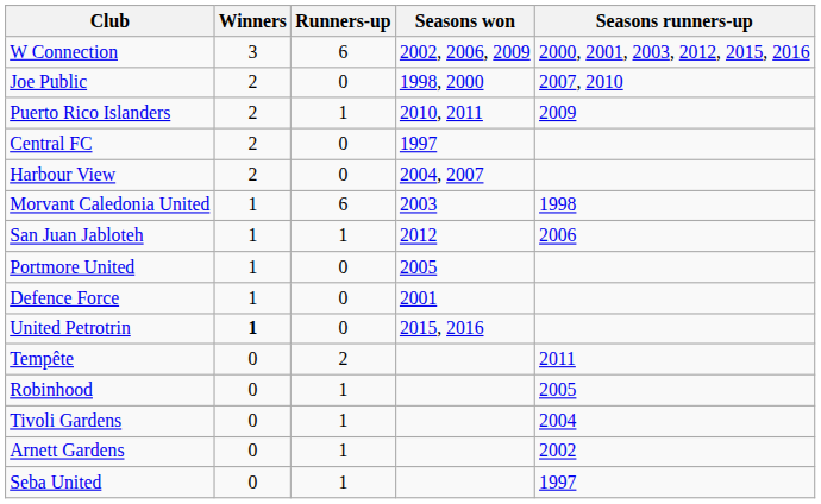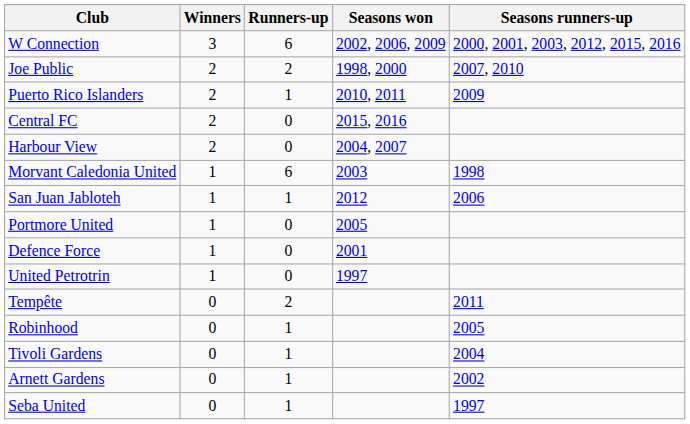 <table class="sortable wikitable" style="font-size:90%;">
 <tr>
 <th>Club</th>
 <th>Winners</th>
 <th>Runners-up</th>
 <th>Seasons won</th>
 <th>Seasons runners-up</th>
 </tr>
 <tr>
 <td> <a href='#'>W Connection</a></td>
 <td style="text-align: center;">3</td>
 <td style="text-align: center;">6</td>
 <td><a href='#'>2002</a>, <a href='#'>2006</a>, <a href='#'>2009</a></td>
 <td><a href='#'>2000</a>, <a href='#'>2001</a>, <a href='#'>2003</a>, <a href='#'>2012</a>, <a href='#'>2015</a>, <a href='#'>2016</a></td>
 </tr>
 <tr>
 <td> <a href='#'>Joe Public</a></td>
 <td style="text-align: center;">2</td>
-<td style="text-align: center;">0</td>
+<td style="text-align: center;">2</td>
 <td><a href='#'>1998</a>, <a href='#'>2000</a></td>
 <td><a href='#'>2007</a>, <a href='#'>2010</a></td>
 </tr>
 <tr>
 <td> <a href='#'>Puerto Rico Islanders</a></td>
 <td style="text-align: center;">2</td>
 <td style="text-align: center;">1</td>
 <td><a href='#'>2010</a>, <a href='#'>2011</a></td>
 <td><a href='#'>2009</a></td>
 </tr>
 <tr>
 <td> <a href='#'>Central FC</a></td>
 <td style="text-align: center;">2</td>
 <td style="text-align: center;">0</td>
-<td><a href='#'>1997</a></td>
+<td><a href='#'>2015</a>, <a href='#'>2016</a></td>
 <td></td>
 </tr>
 <tr>
 <td> <a href='#'>Harbour View</a></td>
 <td style="text-align: center;">2</td>
 <td style="text-align: center;">0</td>
 <td><a href='#'>2004</a>, <a href='#'>2007</a></td>
 <td></td>
 </tr>
 <tr>
 <td> <a href='#'>Morvant Caledonia United</a></td>
 <td style="text-align: center;">1</td>
 <td style="text-align: center;">6</td>
 <td><a href='#'>2003</a></td>
 <td><a href='#'>1998</a></td>
 </tr>
 <tr>
 <td> <a href='#'>San Juan Jabloteh</a></td>
 <td style="text-align: center;">1</td>
 <td style="text-align: center;">1</td>
 <td><a href='#'>2012</a></td>
 <td><a href='#'>2006</a></td>
 </tr>
 <tr>
 <td> <a href='#'>Portmore United</a></td>
 <td style="text-align: center;">1</td>
 <td style="text-align: center;">0</td>
 <td><a href='#'>2005</a></td>
 <td></td>
 </tr>
 <tr>
 <td> <a href='#'>Defence Force</a></td>
 <td style="text-align: center;">1</td>
 <td style="text-align: center;">0</td>
 <td><a href='#'>2001</a></td>
 <td></td>
 </tr>
 <tr>
 <td> <a href='#'>United Petrotrin</a></td>
-<td style="text-align: center;"><strong>1</strong></td>
+<td style="text-align: center;">1</td>
 <td style="text-align: center;">0</td>
-<td><a href='#'>2015</a>, <a href='#'>2016</a></td>
+<td><a href='#'>1997</a></td>
 <td></td>
 </tr>
 <tr>
 <td> <a href='#'>Tempête</a></td>
 <td style="text-align: center;">0</td>
 <td style="text-align: center;">2</td>
 <td></td>
 <td><a href='#'>2011</a></td>
 </tr>
 <tr>
 <td> <a href='#'>Robinhood</a></td>
 <td style="text-align: center;">0</td>
 <td style="text-align: center;">1</td>
 <td></td>
 <td><a href='#'>2005</a></td>
 </tr>
 <tr>
 <td> <a href='#'>Tivoli Gardens</a></td>
 <td style="text-align: center;">0</td>
 <td style="text-align: center;">1</td>
 <td></td>
 <td><a href='#'>2004</a></td>
 </tr>
 <tr>
 <td> <a href='#'>Arnett Gardens</a></td>
 <td style="text-align: center;">0</td>
 <td style="text-align: center;">1</td>
 <td></td>
 <td><a href='#'>2002</a></td>
 </tr>
 <tr>
 <td> <a href='#'>Seba United</a></td>
 <td style="text-align: center;">0</td>
 <td style="text-align: center;">1</td>
 <td></td>
 <td><a href='#'>1997</a></td>
 </tr>
 </table>
